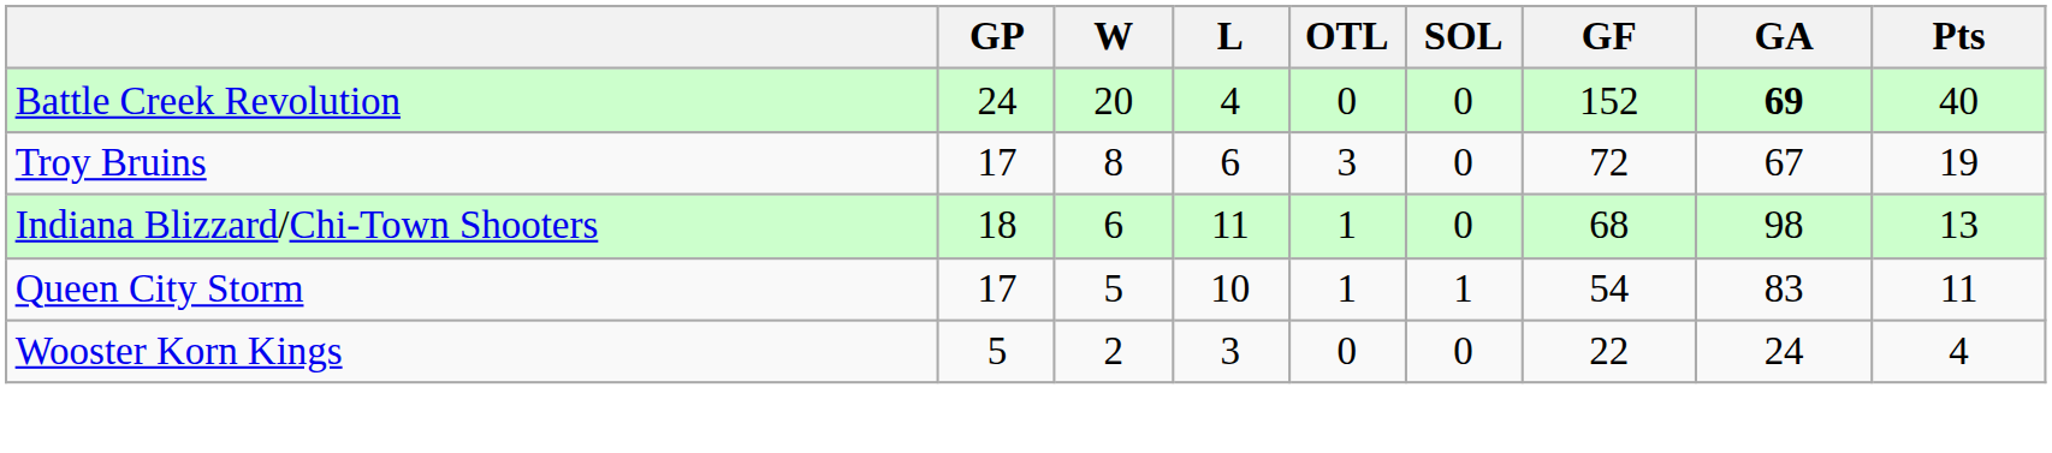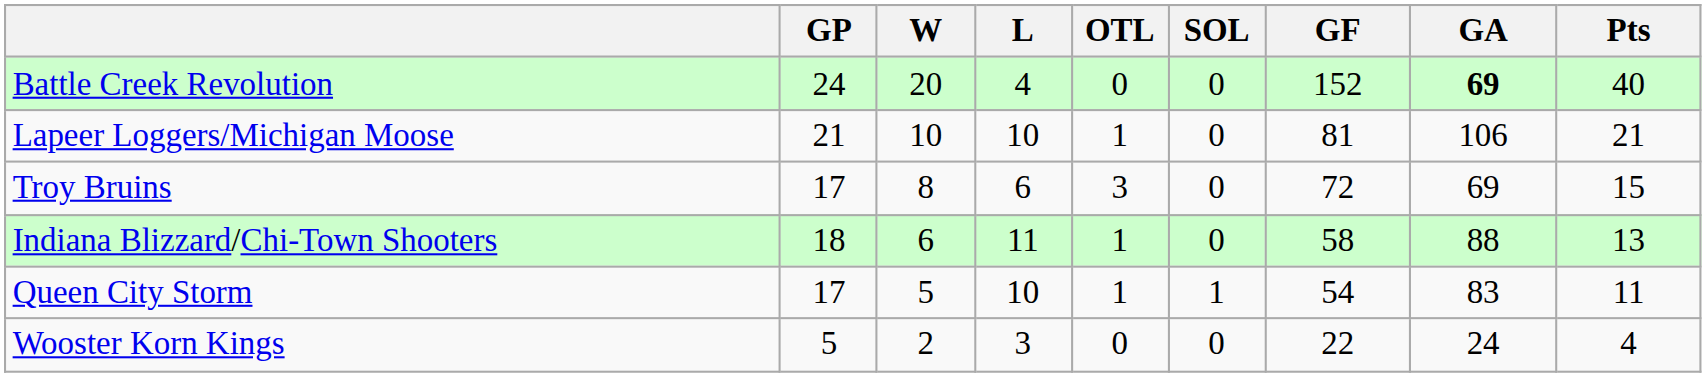 <table class="wikitable">
 <tr>
 <th width="40%" bgcolor="#e0e0e0"></th>
 <th width="5%" bgcolor="#e0e0e0">GP</th>
 <th width="5%" bgcolor="#e0e0e0">W</th>
 <th width="5%" bgcolor="#e0e0e0">L</th>
 <th width="5%" bgcolor="#e0e0e0">OTL</th>
 <th width="5%" bgcolor="#e0e0e0">SOL</th>
 <th width="7.5%" bgcolor="#e0e0e0">GF</th>
 <th width="7.5%" bgcolor="#e0e0e0">GA</th>
 <th width="7.5%" bgcolor="#e0e0e0">Pts</th>
 </tr>
 <tr align="center" bgcolor="#CCFFCC">
 <td align="left"><a href='#'>Battle Creek Revolution</a></td>
 <td>24</td>
 <td>20</td>
 <td>4</td>
 <td>0</td>
 <td>0</td>
 <td>152</td>
 <td><strong>69</strong></td>
 <td>40</td>
 </tr>
 <tr align="center">
+<td align="left"><a href='#'>Lapeer Loggers/Michigan Moose</a></td>
+<td>21</td>
+<td>10</td>
+<td>10</td>
+<td>1</td>
+<td>0</td>
+<td>81</td>
+<td>106</td>
+<td>21</td>
+</tr>
+<tr align="center">
 <td align="left"><a href='#'>Troy Bruins</a></td>
 <td>17</td>
 <td>8</td>
 <td>6</td>
 <td>3</td>
 <td>0</td>
 <td>72</td>
-<td>67</td>
-<td>19</td>
+<td>69</td>
+<td>15</td>
 </tr>
 <tr align="center" bgcolor="#CCFFCC">
 <td align="left"><a href='#'>Indiana Blizzard</a>/<a href='#'>Chi-Town Shooters</a></td>
 <td>18</td>
 <td>6</td>
 <td>11</td>
 <td>1</td>
 <td>0</td>
-<td>68</td>
-<td>98</td>
+<td>58</td>
+<td>88</td>
 <td>13</td>
 </tr>
 <tr align="center">
 <td align="left"><a href='#'>Queen City Storm</a></td>
 <td>17</td>
 <td>5</td>
 <td>10</td>
 <td>1</td>
 <td>1</td>
 <td>54</td>
 <td>83</td>
 <td>11</td>
 </tr>
 <tr align="center">
 <td align="left"><a href='#'>Wooster Korn Kings</a></td>
 <td>5</td>
 <td>2</td>
 <td>3</td>
 <td>0</td>
 <td>0</td>
 <td>22</td>
 <td>24</td>
 <td>4</td>
 </tr>
 </table>
